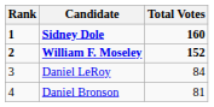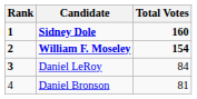 <table class="wikitable">
 <tr>
 <th>Rank</th>
 <th>Candidate</th>
 <th>Total Votes</th>
 </tr>
 <tr>
 <td><strong>1</strong></td>
 <td><strong><a href='#'>Sidney Dole</a></strong></td>
 <td style="text-align:right;"><strong>160</strong></td>
 </tr>
 <tr>
 <td><strong>2</strong></td>
 <td><strong><a href='#'>William F. Moseley</a></strong></td>
-<td style="text-align:right;"><strong>152</strong></td>
+<td style="text-align:right;"><strong>154</strong></td>
 </tr>
 <tr>
-<td>3</td>
+<td><strong>3</strong></td>
 <td><a href='#'>Daniel LeRoy</a></td>
 <td style="text-align:right;">84</td>
 </tr>
 <tr>
 <td>4</td>
 <td><a href='#'>Daniel Bronson</a></td>
 <td style="text-align:right;">81</td>
 </tr>
 </table>
